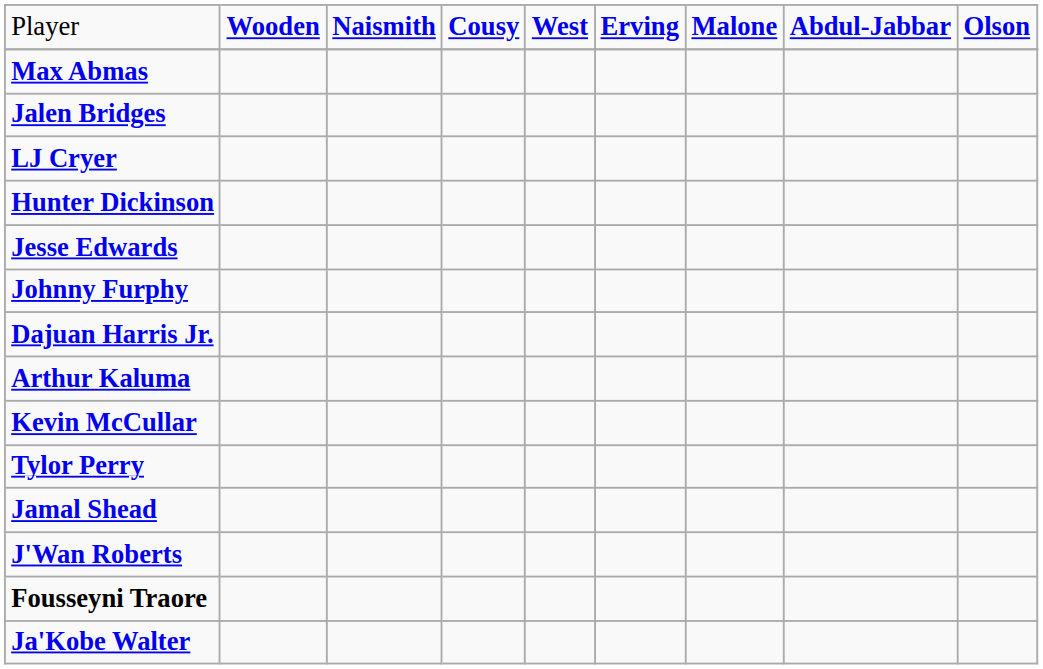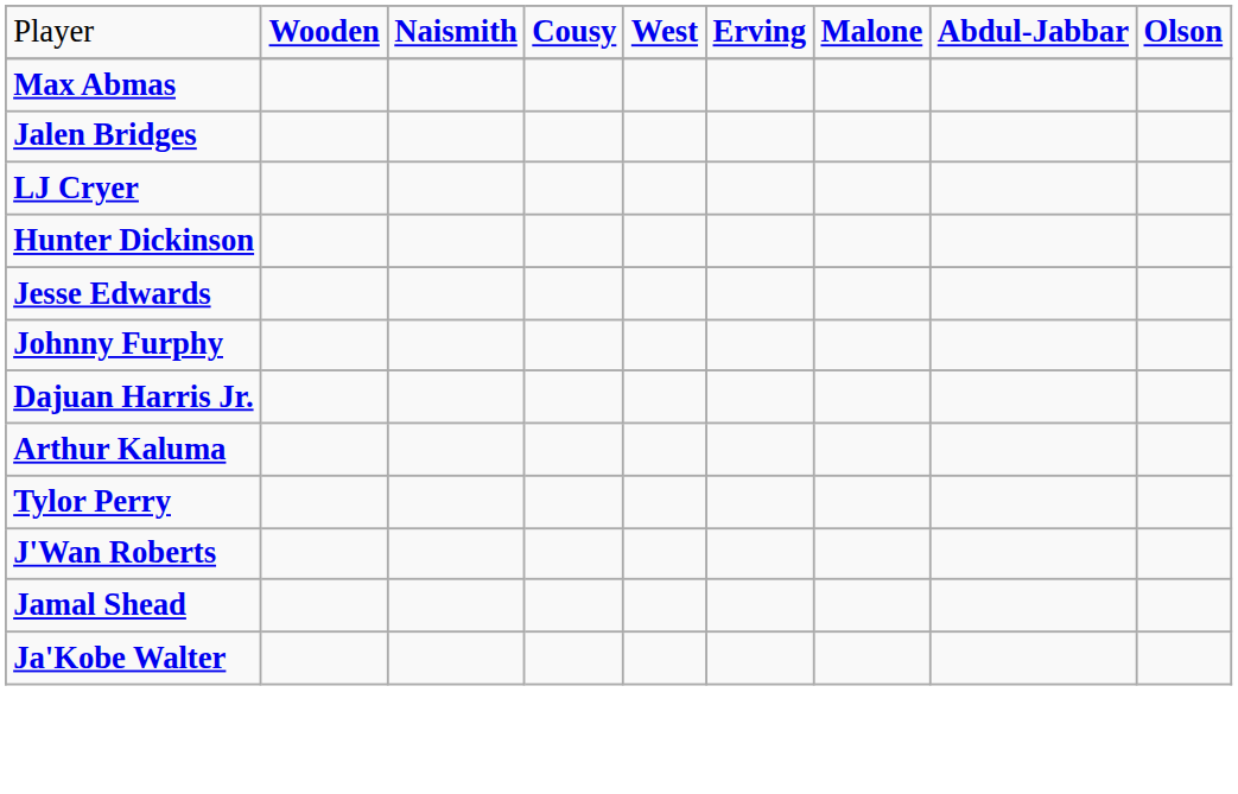 <table class="wikitable" style="white-space:nowrap; font-size:90%;">
 <tr>
 <td>Player</td>
 <td><strong><a href='#'>Wooden</a></strong></td>
 <td><strong><a href='#'>Naismith</a></strong></td>
 <td><strong><a href='#'>Cousy</a></strong></td>
 <td><strong><a href='#'>West</a></strong></td>
 <td><strong><a href='#'>Erving</a></strong></td>
 <td><strong><a href='#'>Malone</a></strong></td>
 <td><strong><a href='#'>Abdul-Jabbar</a></strong></td>
 <td><strong><a href='#'>Olson</a></strong></td>
 </tr>
 <tr>
 </tr>
 <tr>
 <td><strong><a href='#'>Max Abmas</a></strong></td>
 <td></td>
 <td></td>
 <td></td>
 <td></td>
 <td></td>
 <td></td>
 <td></td>
 <td></td>
 </tr>
 <tr>
 <td><strong><a href='#'>Jalen Bridges</a></strong></td>
 <td></td>
 <td></td>
 <td></td>
 <td></td>
 <td></td>
 <td></td>
 <td></td>
 <td></td>
 </tr>
 <tr>
 <td><strong><a href='#'>LJ Cryer</a></strong></td>
 <td></td>
 <td></td>
 <td></td>
 <td></td>
 <td></td>
 <td></td>
 <td></td>
 <td></td>
 </tr>
 <tr>
 <td><strong><a href='#'>Hunter Dickinson</a></strong></td>
 <td></td>
 <td></td>
 <td></td>
 <td></td>
 <td></td>
 <td></td>
 <td></td>
 <td></td>
 </tr>
 <tr>
 <td><strong><a href='#'>Jesse Edwards</a></strong></td>
 <td></td>
 <td></td>
 <td></td>
 <td></td>
 <td></td>
 <td></td>
 <td></td>
 <td></td>
 </tr>
 <tr>
 <td><strong><a href='#'>Johnny Furphy</a></strong></td>
 <td></td>
 <td></td>
 <td></td>
 <td></td>
 <td></td>
 <td></td>
 <td></td>
 <td></td>
 </tr>
 <tr>
 <td><strong><a href='#'>Dajuan Harris Jr.</a></strong></td>
 <td></td>
 <td></td>
 <td></td>
 <td></td>
 <td></td>
 <td></td>
 <td></td>
 <td></td>
 </tr>
 <tr>
 <td><strong><a href='#'>Arthur Kaluma</a></strong></td>
 <td></td>
 <td></td>
 <td></td>
 <td></td>
 <td></td>
 <td></td>
 <td></td>
 <td></td>
 </tr>
 <tr>
-<td><strong><a href='#'>Kevin McCullar</a></strong></td>
+<td><strong><a href='#'>Tylor Perry</a></strong></td>
 <td></td>
 <td></td>
 <td></td>
 <td></td>
 <td></td>
 <td></td>
 <td></td>
 <td></td>
 </tr>
 <tr>
-<td><strong><a href='#'>Tylor Perry</a></strong></td>
+<td><strong><a href='#'>J'Wan Roberts</a></strong></td>
 <td></td>
 <td></td>
 <td></td>
 <td></td>
 <td></td>
 <td></td>
 <td></td>
 <td></td>
 </tr>
 <tr>
 <td><strong><a href='#'>Jamal Shead</a></strong></td>
 <td></td>
 <td></td>
 <td></td>
 <td></td>
 <td></td>
 <td></td>
 <td></td>
 <td></td>
 </tr>
 <tr>
-<td><strong><a href='#'>J'Wan Roberts</a></strong></td>
-<td></td>
-<td></td>
-<td></td>
-<td></td>
-<td></td>
-<td></td>
-<td></td>
-<td></td>
-</tr>
-<tr>
-<td><strong>Fousseyni Traore</strong></td>
-<td></td>
-<td></td>
-<td></td>
-<td></td>
-<td></td>
-<td></td>
-<td></td>
-<td></td>
-</tr>
-<tr>
 <td><strong><a href='#'>Ja'Kobe Walter</a></strong></td>
 <td></td>
 <td></td>
 <td></td>
 <td></td>
 <td></td>
 <td></td>
 <td></td>
 <td></td>
 </tr>
 </table>
